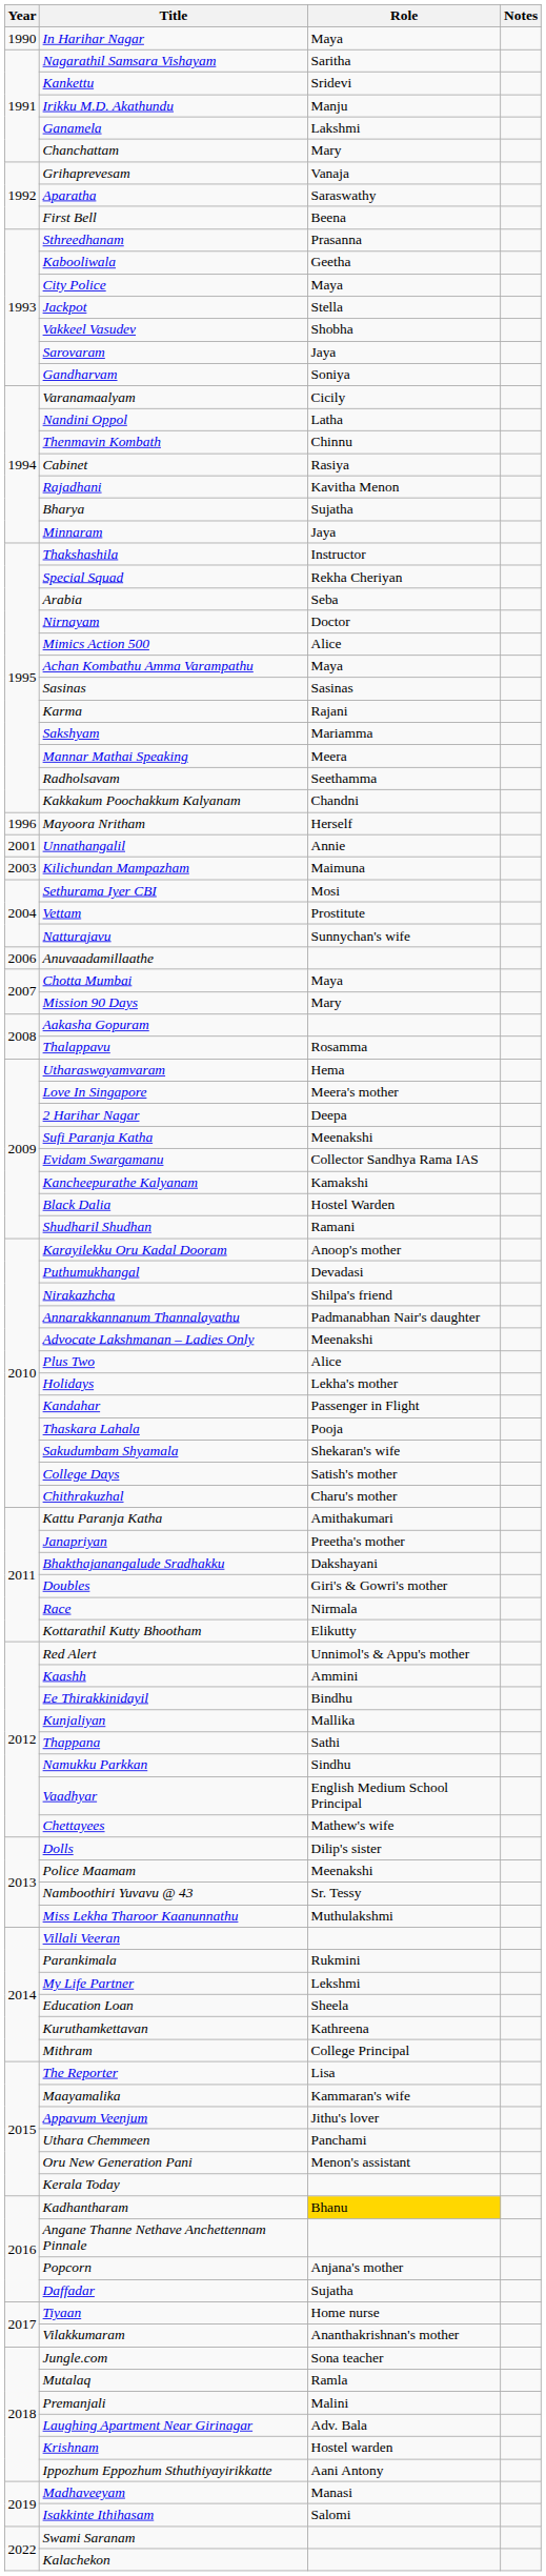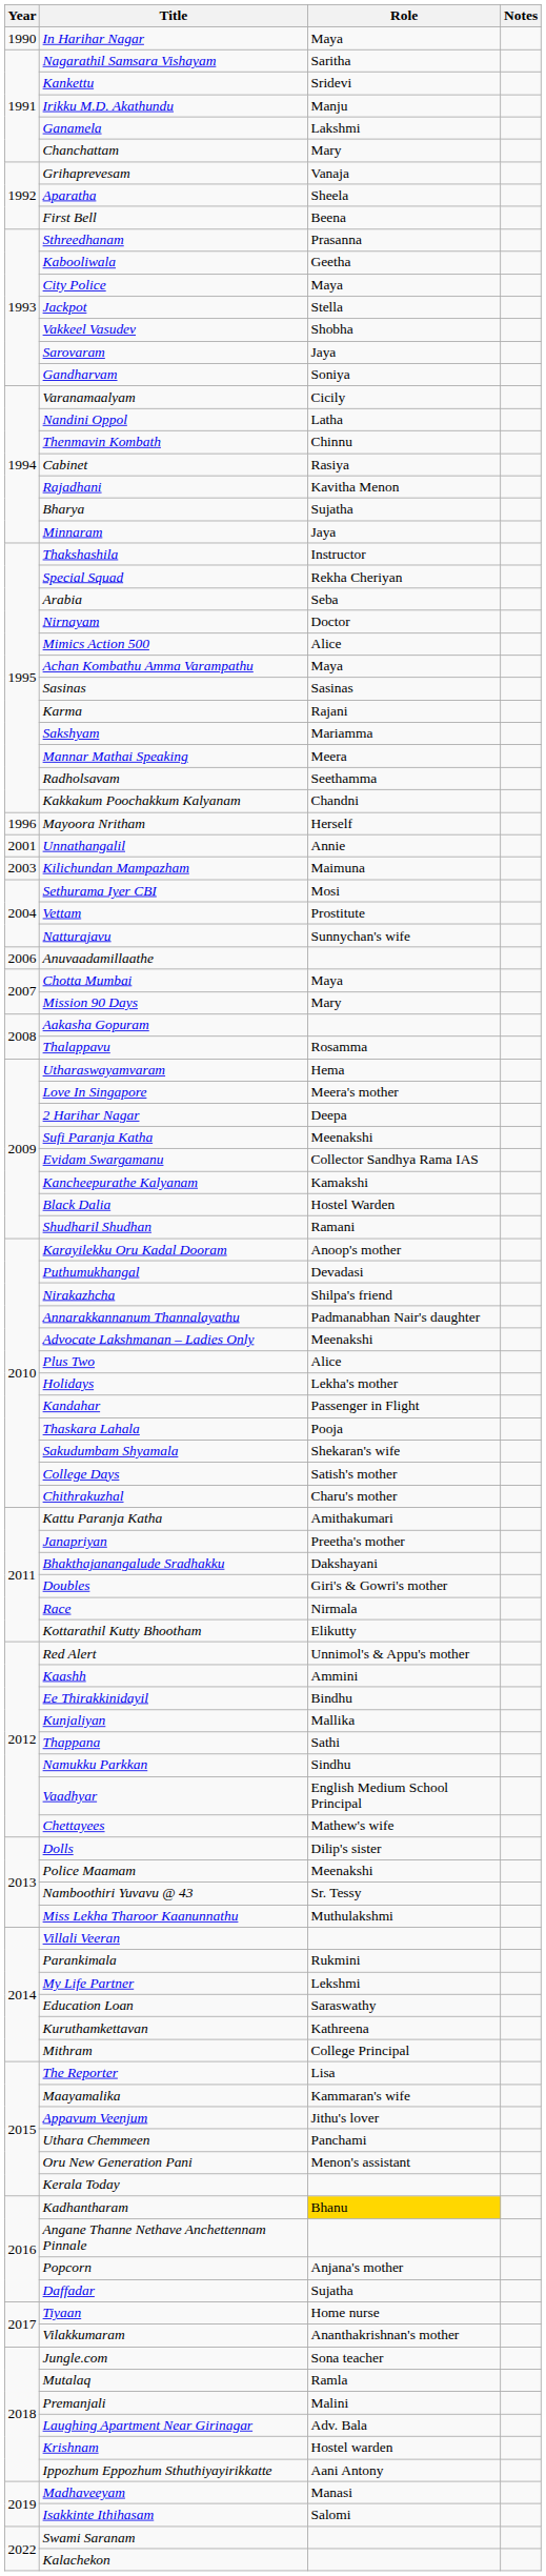 <table class="wikitable sortable">
 <tr>
 <th scope="col">Year</th>
 <th scope="col">Title</th>
 <th scope="col">Role</th>
 <th scope="col" class="unsortable">Notes</th>
 </tr>
 <tr>
 <td>1990</td>
 <td><em><a href='#'>In Harihar Nagar</a></em></td>
 <td>Maya</td>
 <td></td>
 </tr>
 <tr>
 <td rowspan=5>1991</td>
 <td><em><a href='#'>Nagarathil Samsara Vishayam</a></em></td>
 <td>Saritha</td>
 <td></td>
 </tr>
 <tr>
 <td><em><a href='#'>Kankettu</a></em></td>
 <td>Sridevi</td>
 <td></td>
 </tr>
 <tr>
 <td><em><a href='#'>Irikku M.D. Akathundu</a></em></td>
 <td>Manju</td>
 <td></td>
 </tr>
 <tr>
 <td><em><a href='#'>Ganamela</a></em></td>
 <td>Lakshmi</td>
 <td></td>
 </tr>
 <tr>
 <td><em>Chanchattam</em></td>
 <td>Mary</td>
 <td></td>
 </tr>
 <tr>
 <td rowspan=3>1992</td>
 <td><em>Grihaprevesam</em></td>
 <td>Vanaja</td>
 <td></td>
 </tr>
 <tr>
 <td><em><a href='#'>Aparatha</a></em></td>
-<td>Saraswathy</td>
+<td>Sheela</td>
 <td></td>
 </tr>
 <tr>
 <td><em>First Bell</em></td>
 <td>Beena</td>
 <td></td>
 </tr>
 <tr>
 <td rowspan=7>1993</td>
 <td><em><a href='#'>Sthreedhanam</a></em></td>
 <td>Prasanna</td>
 <td></td>
 </tr>
 <tr>
 <td><em><a href='#'>Kabooliwala</a></em></td>
 <td>Geetha</td>
 <td></td>
 </tr>
 <tr>
 <td><em><a href='#'>City Police</a></em></td>
 <td>Maya</td>
 <td></td>
 </tr>
 <tr>
 <td><em><a href='#'>Jackpot</a></em></td>
 <td>Stella</td>
 <td></td>
 </tr>
 <tr>
 <td><em><a href='#'>Vakkeel Vasudev</a></em></td>
 <td>Shobha</td>
 <td></td>
 </tr>
 <tr>
 <td><em><a href='#'>Sarovaram</a></em></td>
 <td>Jaya</td>
 <td></td>
 </tr>
 <tr>
 <td><em><a href='#'>Gandharvam</a></em></td>
 <td>Soniya</td>
 <td></td>
 </tr>
 <tr>
 <td rowspan=7>1994</td>
 <td><em>Varanamaalyam</em></td>
 <td>Cicily</td>
 <td></td>
 </tr>
 <tr>
 <td><em><a href='#'>Nandini Oppol</a></em></td>
 <td>Latha</td>
 <td></td>
 </tr>
 <tr>
 <td><em><a href='#'>Thenmavin Kombath</a></em></td>
 <td>Chinnu</td>
 <td></td>
 </tr>
 <tr>
 <td><em>Cabinet</em></td>
 <td>Rasiya</td>
 <td></td>
 </tr>
 <tr>
 <td><em><a href='#'>Rajadhani</a></em></td>
 <td>Kavitha Menon</td>
 <td></td>
 </tr>
 <tr>
 <td><em>Bharya</em></td>
 <td>Sujatha</td>
 <td></td>
 </tr>
 <tr>
 <td><em><a href='#'>Minnaram</a></em></td>
 <td>Jaya</td>
 <td></td>
 </tr>
 <tr>
 <td rowspan=12>1995</td>
 <td><em><a href='#'>Thakshashila</a></em></td>
 <td>Instructor</td>
 <td></td>
 </tr>
 <tr>
 <td><em><a href='#'>Special Squad</a></em></td>
 <td>Rekha Cheriyan</td>
 <td></td>
 </tr>
 <tr>
 <td><em>Arabia</em></td>
 <td>Seba</td>
 <td></td>
 </tr>
 <tr>
 <td><em><a href='#'>Nirnayam</a></em></td>
 <td>Doctor</td>
 <td></td>
 </tr>
 <tr>
 <td><em><a href='#'>Mimics Action 500</a></em></td>
 <td>Alice</td>
 <td></td>
 </tr>
 <tr>
 <td><em><a href='#'>Achan Kombathu Amma Varampathu</a></em></td>
 <td>Maya</td>
 <td></td>
 </tr>
 <tr>
 <td><em>Sasinas</em></td>
 <td>Sasinas</td>
 <td></td>
 </tr>
 <tr>
 <td><em>Karma</em></td>
 <td>Rajani</td>
 <td></td>
 </tr>
 <tr>
 <td><em><a href='#'>Sakshyam</a></em></td>
 <td>Mariamma</td>
 <td></td>
 </tr>
 <tr>
 <td><em><a href='#'>Mannar Mathai Speaking</a></em></td>
 <td>Meera</td>
 <td></td>
 </tr>
 <tr>
 <td><em>Radholsavam</em></td>
 <td>Seethamma</td>
 <td></td>
 </tr>
 <tr>
 <td><em>Kakkakum Poochakkum Kalyanam</em></td>
 <td>Chandni</td>
 <td></td>
 </tr>
 <tr>
 <td>1996</td>
 <td><em>Mayoora Nritham</em></td>
 <td>Herself</td>
 <td></td>
 </tr>
 <tr>
 <td>2001</td>
 <td><em><a href='#'>Unnathangalil</a></em></td>
 <td>Annie</td>
 <td></td>
 </tr>
 <tr>
 <td>2003</td>
 <td><em><a href='#'>Kilichundan Mampazham</a></em></td>
 <td>Maimuna</td>
 <td></td>
 </tr>
 <tr>
 <td rowspan=3>2004</td>
 <td><em><a href='#'>Sethurama Iyer CBI</a></em></td>
 <td>Mosi</td>
 <td></td>
 </tr>
 <tr>
 <td><em><a href='#'>Vettam</a></em></td>
 <td>Prostitute</td>
 <td></td>
 </tr>
 <tr>
 <td><em><a href='#'>Natturajavu</a></em></td>
 <td>Sunnychan's wife</td>
 <td></td>
 </tr>
 <tr>
 <td>2006</td>
 <td><em>Anuvaadamillaathe</em></td>
 <td></td>
 <td></td>
 </tr>
 <tr>
 <td rowspan=2>2007</td>
 <td><em><a href='#'>Chotta Mumbai</a></em></td>
 <td>Maya</td>
 <td></td>
 </tr>
 <tr>
 <td><em><a href='#'>Mission 90 Days</a></em></td>
 <td>Mary</td>
 <td></td>
 </tr>
 <tr>
 <td rowspan=2>2008</td>
 <td><em><a href='#'>Aakasha Gopuram</a></em></td>
 <td></td>
 <td></td>
 </tr>
 <tr>
 <td><em><a href='#'>Thalappavu</a></em></td>
 <td>Rosamma</td>
 <td></td>
 </tr>
 <tr>
 <td rowspan=8>2009</td>
 <td><em><a href='#'>Utharaswayamvaram</a></em></td>
 <td>Hema</td>
 <td></td>
 </tr>
 <tr>
 <td><em><a href='#'>Love In Singapore</a></em></td>
 <td>Meera's mother</td>
 <td></td>
 </tr>
 <tr>
 <td><em><a href='#'>2 Harihar Nagar</a></em></td>
 <td>Deepa</td>
 <td></td>
 </tr>
 <tr>
 <td><em><a href='#'>Sufi Paranja Katha</a></em></td>
 <td>Meenakshi</td>
 <td></td>
 </tr>
 <tr>
 <td><em><a href='#'>Evidam Swargamanu</a></em></td>
 <td>Collector Sandhya Rama IAS</td>
 <td></td>
 </tr>
 <tr>
 <td><em><a href='#'>Kancheepurathe Kalyanam</a></em></td>
 <td>Kamakshi</td>
 <td></td>
 </tr>
 <tr>
 <td><em><a href='#'>Black Dalia</a></em></td>
 <td>Hostel Warden</td>
 <td></td>
 </tr>
 <tr>
 <td><em><a href='#'>Shudharil Shudhan</a></em></td>
 <td>Ramani</td>
 <td></td>
 </tr>
 <tr>
 <td rowspan=12>2010</td>
 <td><em><a href='#'>Karayilekku Oru Kadal Dooram</a></em></td>
 <td>Anoop's mother</td>
 <td></td>
 </tr>
 <tr>
 <td><em><a href='#'>Puthumukhangal</a></em></td>
 <td>Devadasi</td>
 <td></td>
 </tr>
 <tr>
 <td><em><a href='#'>Nirakazhcha</a></em></td>
 <td>Shilpa's friend</td>
 <td></td>
 </tr>
 <tr>
 <td><em><a href='#'>Annarakkannanum Thannalayathu</a></em></td>
 <td>Padmanabhan Nair's daughter</td>
 <td></td>
 </tr>
 <tr>
 <td><em><a href='#'>Advocate Lakshmanan – Ladies Only</a></em></td>
 <td>Meenakshi</td>
 <td></td>
 </tr>
 <tr>
 <td><em><a href='#'>Plus Two</a></em></td>
 <td>Alice</td>
 <td></td>
 </tr>
 <tr>
 <td><em><a href='#'>Holidays</a></em></td>
 <td>Lekha's mother</td>
 <td></td>
 </tr>
 <tr>
 <td><em><a href='#'>Kandahar</a></em></td>
 <td>Passenger in Flight</td>
 <td></td>
 </tr>
 <tr>
 <td><em><a href='#'>Thaskara Lahala</a></em></td>
 <td>Pooja</td>
 <td></td>
 </tr>
 <tr>
 <td><em><a href='#'>Sakudumbam Shyamala</a></em></td>
 <td>Shekaran's wife</td>
 <td></td>
 </tr>
 <tr>
 <td><em><a href='#'>College Days</a></em></td>
 <td>Satish's mother</td>
 <td></td>
 </tr>
 <tr>
 <td><em><a href='#'>Chithrakuzhal</a></em></td>
 <td>Charu's mother</td>
 <td></td>
 </tr>
 <tr>
 <td rowspan=6>2011</td>
 <td><em>Kattu Paranja Katha</em></td>
 <td>Amithakumari</td>
 <td></td>
 </tr>
 <tr>
 <td><em><a href='#'>Janapriyan</a></em></td>
 <td>Preetha's mother</td>
 <td></td>
 </tr>
 <tr>
 <td><em><a href='#'>Bhakthajanangalude Sradhakku</a></em></td>
 <td>Dakshayani</td>
 <td></td>
 </tr>
 <tr>
 <td><em><a href='#'>Doubles</a></em></td>
 <td>Giri's & Gowri's mother</td>
 <td></td>
 </tr>
 <tr>
 <td><em><a href='#'>Race</a></em></td>
 <td>Nirmala</td>
 <td></td>
 </tr>
 <tr>
 <td><em>Kottarathil Kutty Bhootham</em></td>
 <td>Elikutty</td>
 <td></td>
 </tr>
 <tr>
 <td rowspan=8>2012</td>
 <td><em>Red Alert</em></td>
 <td>Unnimol's & Appu's mother</td>
 <td></td>
 </tr>
 <tr>
 <td><em><a href='#'>Kaashh</a></em></td>
 <td>Ammini</td>
 <td></td>
 </tr>
 <tr>
 <td><em><a href='#'>Ee Thirakkinidayil</a></em></td>
 <td>Bindhu</td>
 <td></td>
 </tr>
 <tr>
 <td><em><a href='#'>Kunjaliyan</a></em></td>
 <td>Mallika</td>
 <td></td>
 </tr>
 <tr>
 <td><em><a href='#'>Thappana</a></em></td>
 <td>Sathi</td>
 <td></td>
 </tr>
 <tr>
 <td><em><a href='#'>Namukku Parkkan</a></em></td>
 <td>Sindhu</td>
 <td></td>
 </tr>
 <tr>
 <td><em><a href='#'>Vaadhyar</a></em></td>
 <td>English Medium School Principal</td>
 <td></td>
 </tr>
 <tr>
 <td><em><a href='#'>Chettayees</a></em></td>
 <td>Mathew's wife</td>
 <td></td>
 </tr>
 <tr>
 <td rowspan=4>2013</td>
 <td><em><a href='#'>Dolls</a></em></td>
 <td>Dilip's sister</td>
 <td></td>
 </tr>
 <tr>
 <td><em>Police Maamam</em></td>
 <td>Meenakshi</td>
 <td></td>
 </tr>
 <tr>
 <td><em>Namboothiri Yuvavu @ 43</em></td>
 <td>Sr. Tessy</td>
 <td></td>
 </tr>
 <tr>
 <td><em><a href='#'>Miss Lekha Tharoor Kaanunnathu</a></em></td>
 <td>Muthulakshmi</td>
 <td></td>
 </tr>
 <tr>
 <td rowspan=6>2014</td>
 <td><em><a href='#'>Villali Veeran</a></em></td>
 <td></td>
 <td></td>
 </tr>
 <tr>
 <td><em>Parankimala</em></td>
 <td>Rukmini</td>
 <td></td>
 </tr>
 <tr>
 <td><em><a href='#'>My Life Partner</a></em></td>
 <td>Lekshmi</td>
 <td></td>
 </tr>
 <tr>
 <td><em>Education Loan</em></td>
-<td>Sheela</td>
+<td>Saraswathy</td>
 <td></td>
 </tr>
 <tr>
 <td><em>Kuruthamkettavan</em></td>
 <td>Kathreena</td>
 <td></td>
 </tr>
 <tr>
 <td><em>Mithram</em></td>
 <td>College Principal</td>
 <td></td>
 </tr>
 <tr>
 <td rowspan=6>2015</td>
 <td><em><a href='#'>The Reporter</a></em></td>
 <td>Lisa</td>
 <td></td>
 </tr>
 <tr>
 <td><em>Maayamalika</em></td>
 <td>Kammaran's wife</td>
 <td></td>
 </tr>
 <tr>
 <td><em><a href='#'>Appavum Veenjum</a></em></td>
 <td>Jithu's lover</td>
 <td></td>
 </tr>
 <tr>
 <td><em>Uthara Chemmeen</em></td>
 <td>Panchami</td>
 <td></td>
 </tr>
 <tr>
 <td><em>Oru New Generation Pani</em></td>
 <td>Menon's assistant</td>
 <td></td>
 </tr>
 <tr>
 <td><em>Kerala Today</em></td>
 <td></td>
 <td></td>
 </tr>
 <tr>
 <td rowspan=4>2016</td>
 <td><em>Kadhantharam</em></td>
 <td style="background: gold;">Bhanu</td>
 <td></td>
 </tr>
 <tr>
 <td><em>Angane Thanne Nethave Anchettennam Pinnale</em></td>
 <td></td>
 <td></td>
 </tr>
 <tr>
 <td><em>Popcorn</em></td>
 <td>Anjana's mother</td>
 <td></td>
 </tr>
 <tr>
 <td><em><a href='#'>Daffadar</a></em></td>
 <td>Sujatha</td>
 <td></td>
 </tr>
 <tr>
 <td rowspan=2>2017</td>
 <td><em><a href='#'>Tiyaan</a></em></td>
 <td>Home nurse</td>
 <td></td>
 </tr>
 <tr>
 <td><em>Vilakkumaram</em></td>
 <td>Ananthakrishnan's mother</td>
 <td></td>
 </tr>
 <tr>
 <td rowspan=6>2018</td>
 <td><em>Jungle.com</em></td>
 <td>Sona teacher</td>
 <td></td>
 </tr>
 <tr>
 <td><em>Mutalaq</em></td>
 <td>Ramla</td>
 <td></td>
 </tr>
 <tr>
 <td><em>Premanjali</em></td>
 <td>Malini</td>
 <td></td>
 </tr>
 <tr>
 <td><em><a href='#'>Laughing Apartment Near Girinagar</a></em></td>
 <td>Adv. Bala</td>
 <td></td>
 </tr>
 <tr>
 <td><em><a href='#'>Krishnam</a></em></td>
 <td>Hostel warden</td>
 <td></td>
 </tr>
 <tr>
 <td><em>Ippozhum Eppozhum Sthuthiyayirikkatte</em></td>
 <td>Aani Antony</td>
 <td></td>
 </tr>
 <tr>
 <td rowspan=2>2019</td>
 <td><em><a href='#'>Madhaveeyam</a></em></td>
 <td>Manasi</td>
 <td></td>
 </tr>
 <tr>
 <td><em><a href='#'>Isakkinte Ithihasam</a></em></td>
 <td>Salomi</td>
 <td></td>
 </tr>
 <tr>
 <td rowspan=2>2022</td>
 <td><em>Swami Saranam</em></td>
 <td></td>
 <td></td>
 </tr>
 <tr>
 <td><em>Kalachekon</em></td>
 <td></td>
 <td></td>
 </tr>
 </table>
